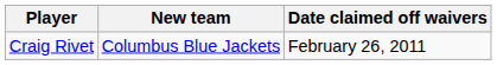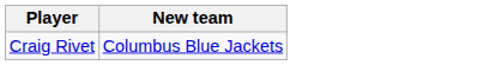 <table class="wikitable">
 <tr>
 <th>Player</th>
 <th>New team</th>
-<th>Date claimed off waivers</th>
 </tr>
 <tr>
 <td><a href='#'>Craig Rivet</a></td>
 <td><a href='#'>Columbus Blue Jackets</a></td>
-<td>February 26, 2011</td>
 </tr>
 </table>
